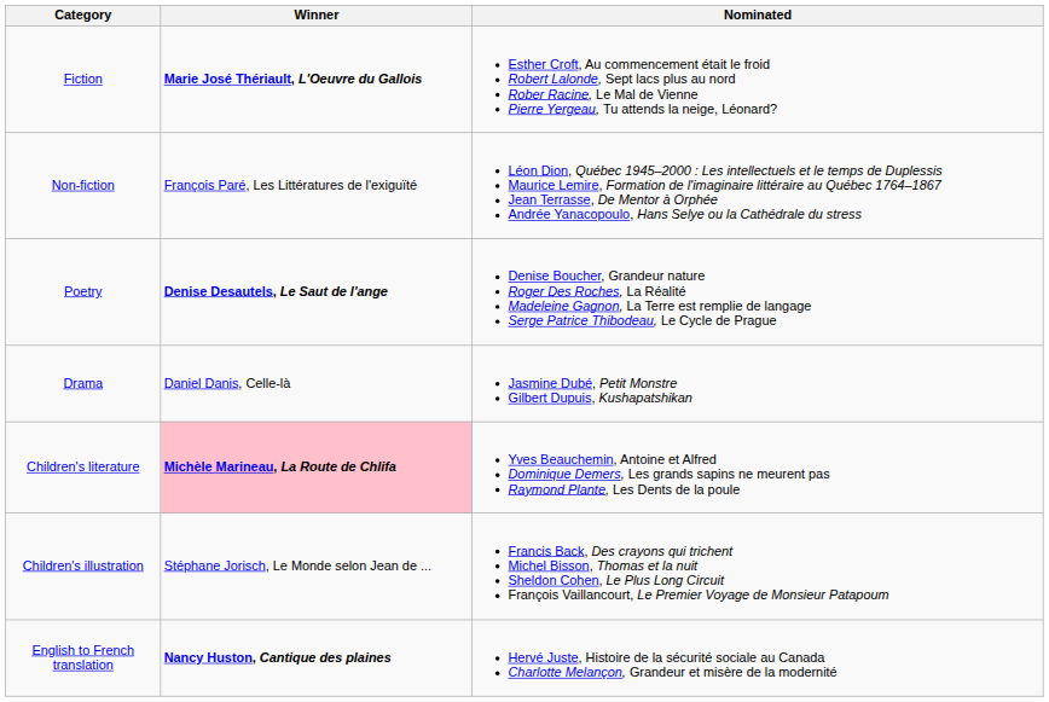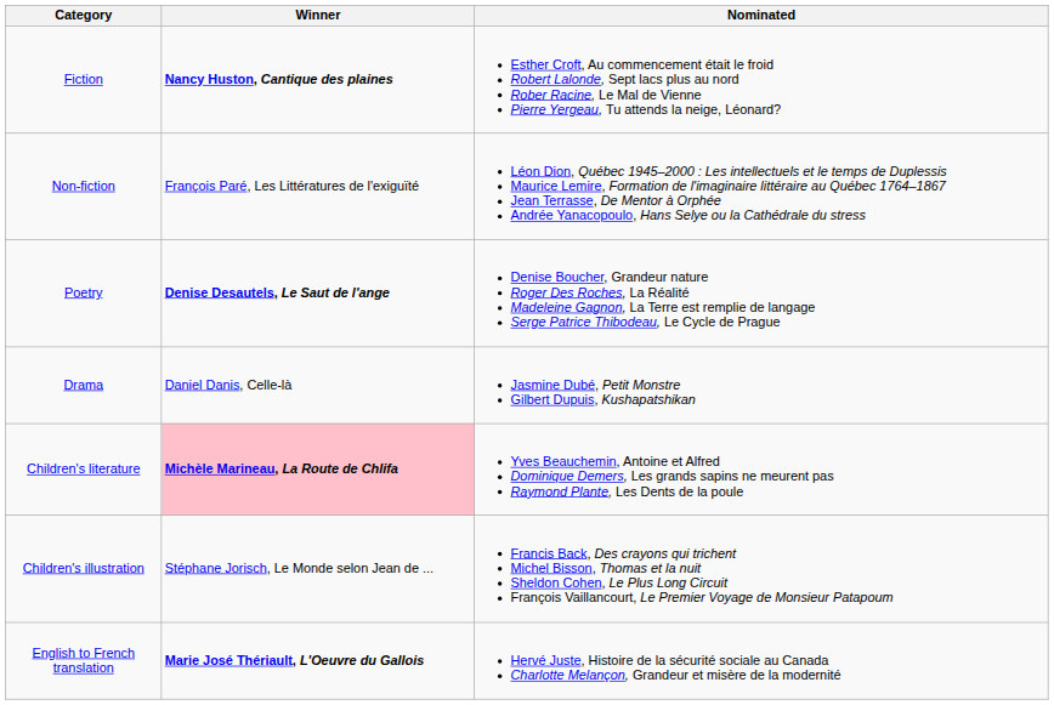 <table class="wikitable" width="100%">
 <tr>
 <th width=15%>Category</th>
 <th width=30%>Winner</th>
 <th width=55%>Nominated</th>
 </tr>
 <tr>
 <td align="center"><a href='#'>Fiction</a></td>
-<td> <strong><a href='#'>Marie José Thériault</a>, <em>L'Oeuvre du Gallois<strong><em></td>
+<td> <strong><a href='#'>Nancy Huston</a>, <em>Cantique des plaines<strong><em></td>
 <td><br><ul><li><a href='#'>Esther Croft</a>, </em>Au commencement était le froid<em></li><li><a href='#'>Robert Lalonde</a>, </em>Sept lacs plus au nord<em></li><li><a href='#'>Rober Racine</a>, </em>Le Mal de Vienne<em></li><li><a href='#'>Pierre Yergeau</a>, </em>Tu attends la neige, Léonard?<em></li></ul></td>
 </tr>
 <tr>
 <td align="center"><a href='#'>Non-fiction</a></td>
 <td> </strong><a href='#'>François Paré</a>, </em>Les Littératures de l'exiguïté</em></strong></td>
 <td><br><ul><li><a href='#'>Léon Dion</a>, <em>Québec 1945–2000 : Les intellectuels et le temps de Duplessis</em></li><li><a href='#'>Maurice Lemire</a>, <em>Formation de l'imaginaire littéraire au Québec 1764–1867</em></li><li><a href='#'>Jean Terrasse</a>, <em>De Mentor à Orphée</em></li><li><a href='#'>Andrée Yanacopoulo</a>, <em>Hans Selye ou la Cathédrale du stress</em></li></ul></td>
 </tr>
 <tr>
 <td align="center"><a href='#'>Poetry</a></td>
 <td> <strong><a href='#'>Denise Desautels</a>, <em>Le Saut de l'ange<strong><em></td>
 <td><br><ul><li><a href='#'>Denise Boucher</a>, </em>Grandeur nature<em></li><li><a href='#'>Roger Des Roches</a>, </em>La Réalité<em></li><li><a href='#'>Madeleine Gagnon</a>, </em>La Terre est remplie de langage<em></li><li><a href='#'>Serge Patrice Thibodeau</a>, </em>Le Cycle de Prague<em></li></ul></td>
 </tr>
 <tr>
 <td align="center"><a href='#'>Drama</a></td>
 <td> </strong><a href='#'>Daniel Danis</a>, </em>Celle-là</em></strong></td>
 <td><br><ul><li><a href='#'>Jasmine Dubé</a>, <em>Petit Monstre</em></li><li><a href='#'>Gilbert Dupuis</a>, <em>Kushapatshikan</em></li></ul></td>
 </tr>
 <tr>
 <td align="center"><a href='#'>Children's literature</a></td>
 <td style="background: pink;"> <strong><a href='#'>Michèle Marineau</a>, <em>La Route de Chlifa<strong><em></td>
 <td><br><ul><li><a href='#'>Yves Beauchemin</a>, </em>Antoine et Alfred<em></li><li><a href='#'>Dominique Demers</a>, </em>Les grands sapins ne meurent pas<em></li><li><a href='#'>Raymond Plante</a>, </em>Les Dents de la poule<em></li></ul></td>
 </tr>
 <tr>
 <td align="center"><a href='#'>Children's illustration</a></td>
 <td> </strong><a href='#'>Stéphane Jorisch</a>, </em>Le Monde selon Jean de ...</em></strong></td>
 <td><br><ul><li><a href='#'>Francis Back</a>, <em>Des crayons qui trichent</em></li><li><a href='#'>Michel Bisson</a>, <em>Thomas et la nuit</em></li><li><a href='#'>Sheldon Cohen</a>, <em>Le Plus Long Circuit</em></li><li>François Vaillancourt, <em>Le Premier Voyage de  Monsieur Patapoum</em></li></ul></td>
 </tr>
 <tr>
 <td align="center"><a href='#'>English to French translation</a></td>
-<td> <strong><a href='#'>Nancy Huston</a>, <em>Cantique des plaines<strong><em></td>
+<td> <strong><a href='#'>Marie José Thériault</a>, <em>L'Oeuvre du Gallois<strong><em></td>
 <td><br><ul><li><a href='#'>Hervé Juste</a>, </em>Histoire de la sécurité sociale au Canada<em></li><li><a href='#'>Charlotte Melançon</a>, </em>Grandeur et misère de la modernité<em></li></ul></td>
 </tr>
 </table>
